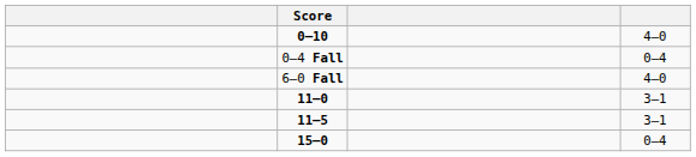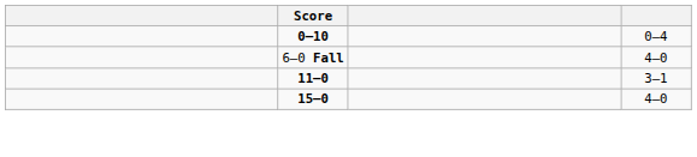 <table class="wikitable" style="text-align: center; ">
 <tr>
 <th align="right" width="270"></th>
 <th width="65">Score</th>
 <th align="left" width="270"></th>
 <th width="65"></th>
 </tr>
 <tr>
 <td align="left"></td>
 <td><strong>0–10</strong></td>
-<td align="left"><strong></strong></td>
-<td>4–0 <strong></strong></td>
-</tr>
-<tr>
-<td align="left"></td>
-<td>0–4 <strong>Fall</strong></td>
 <td align="left"><strong></strong></td>
 <td>0–4 <strong></strong></td>
 </tr>
 <tr>
 <td align="left"><strong></strong></td>
 <td>6–0 <strong>Fall</strong></td>
 <td align="left"></td>
 <td>4–0 <strong></strong></td>
 </tr>
 <tr>
 <td align="left"><strong></strong></td>
 <td><strong>11–0</strong></td>
 <td align="left"></td>
 <td>3–1 <strong></strong></td>
 </tr>
 <tr>
 <td align="left"><strong></strong></td>
-<td><strong>11–5</strong></td>
-<td align="left"></td>
-<td>3–1 <strong></strong></td>
-</tr>
-<tr>
-<td align="left"><strong></strong></td>
 <td><strong>15–0</strong></td>
 <td align="left"></td>
-<td>0–4 <strong></strong></td>
+<td>4–0 <strong></strong></td>
 </tr>
 </table>
